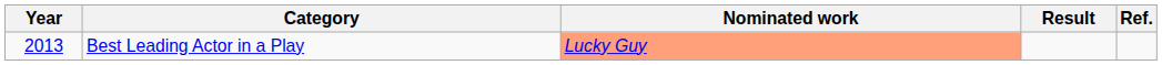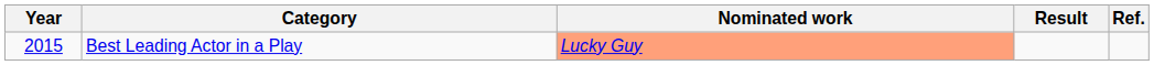 <table class=wikitable>
 <tr>
 <th scope="col" style="width:4em;">Year</th>
 <th scope="col" style="width:27em;">Category</th>
 <th scope="col" style="width:26em;">Nominated work</th>
 <th scope="col" style="width:5em;">Result</th>
 <th>Ref.</th>
 </tr>
 <tr>
-<td style="text-align:center;"><a href='#'>2013</a></td>
+<td style="text-align:center;"><a href='#'>2015</a></td>
 <td><a href='#'>Best Leading Actor in a Play</a></td>
 <td style="background: lightsalmon;"><em><a href='#'>Lucky Guy</a></em></td>
 <td></td>
 <td style="text-align:center;"></td>
 </tr>
 </table>
